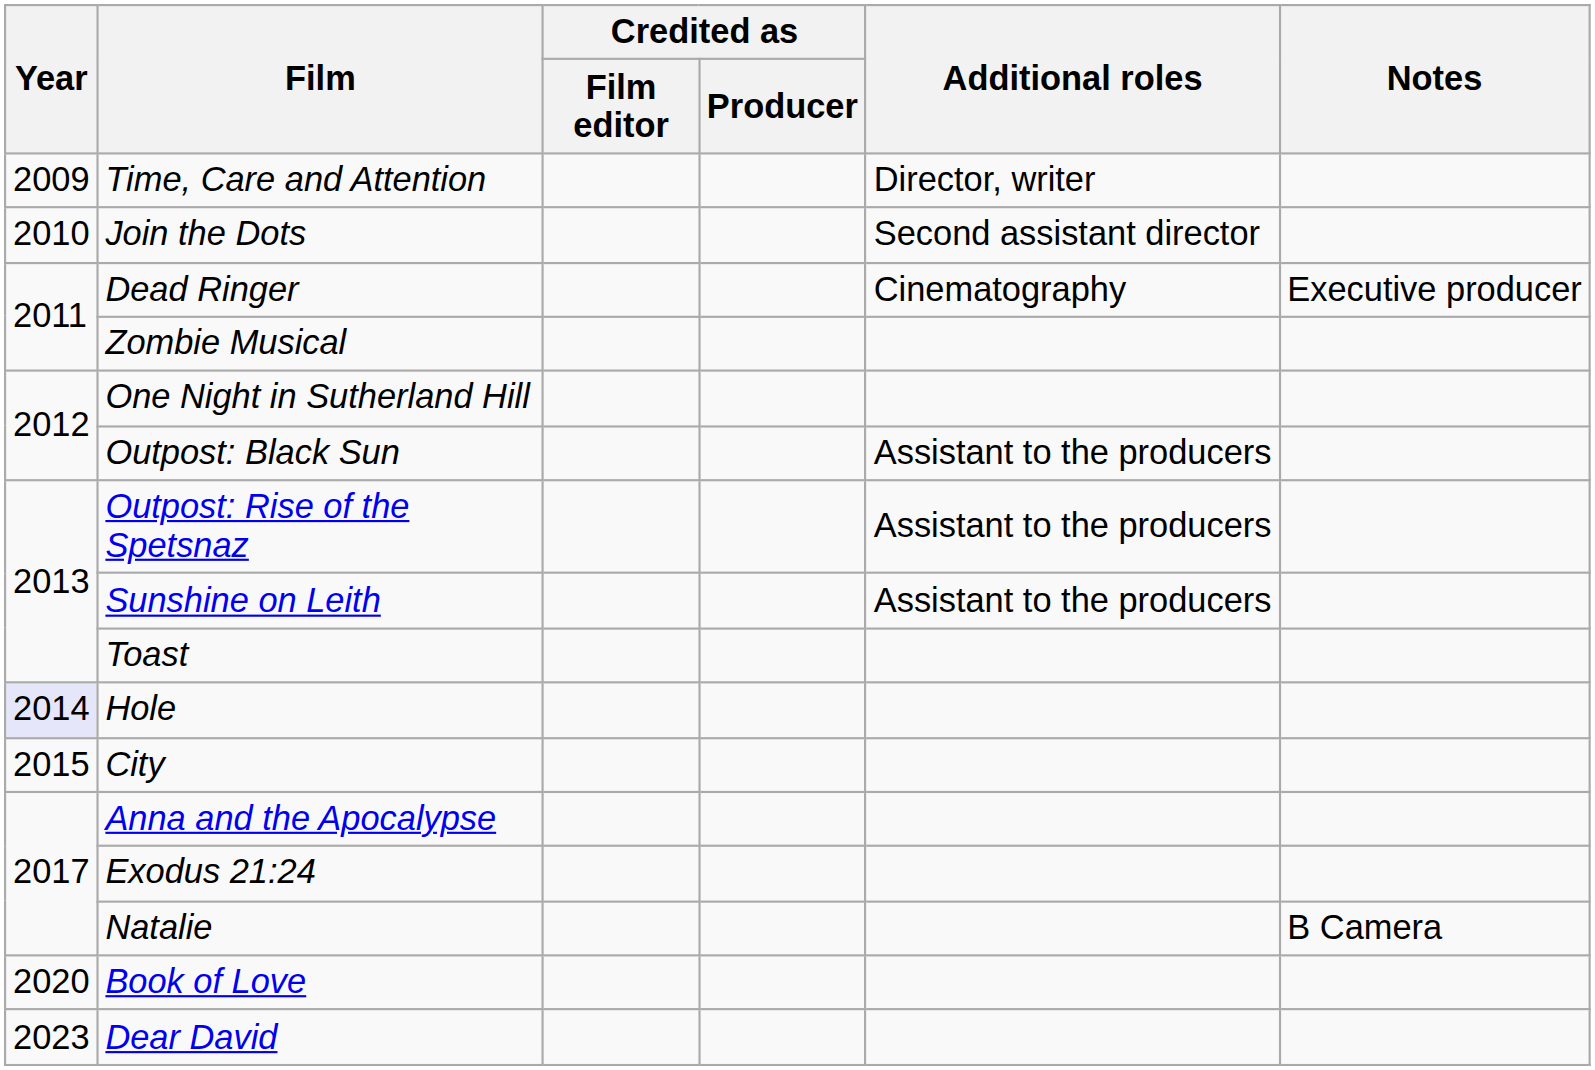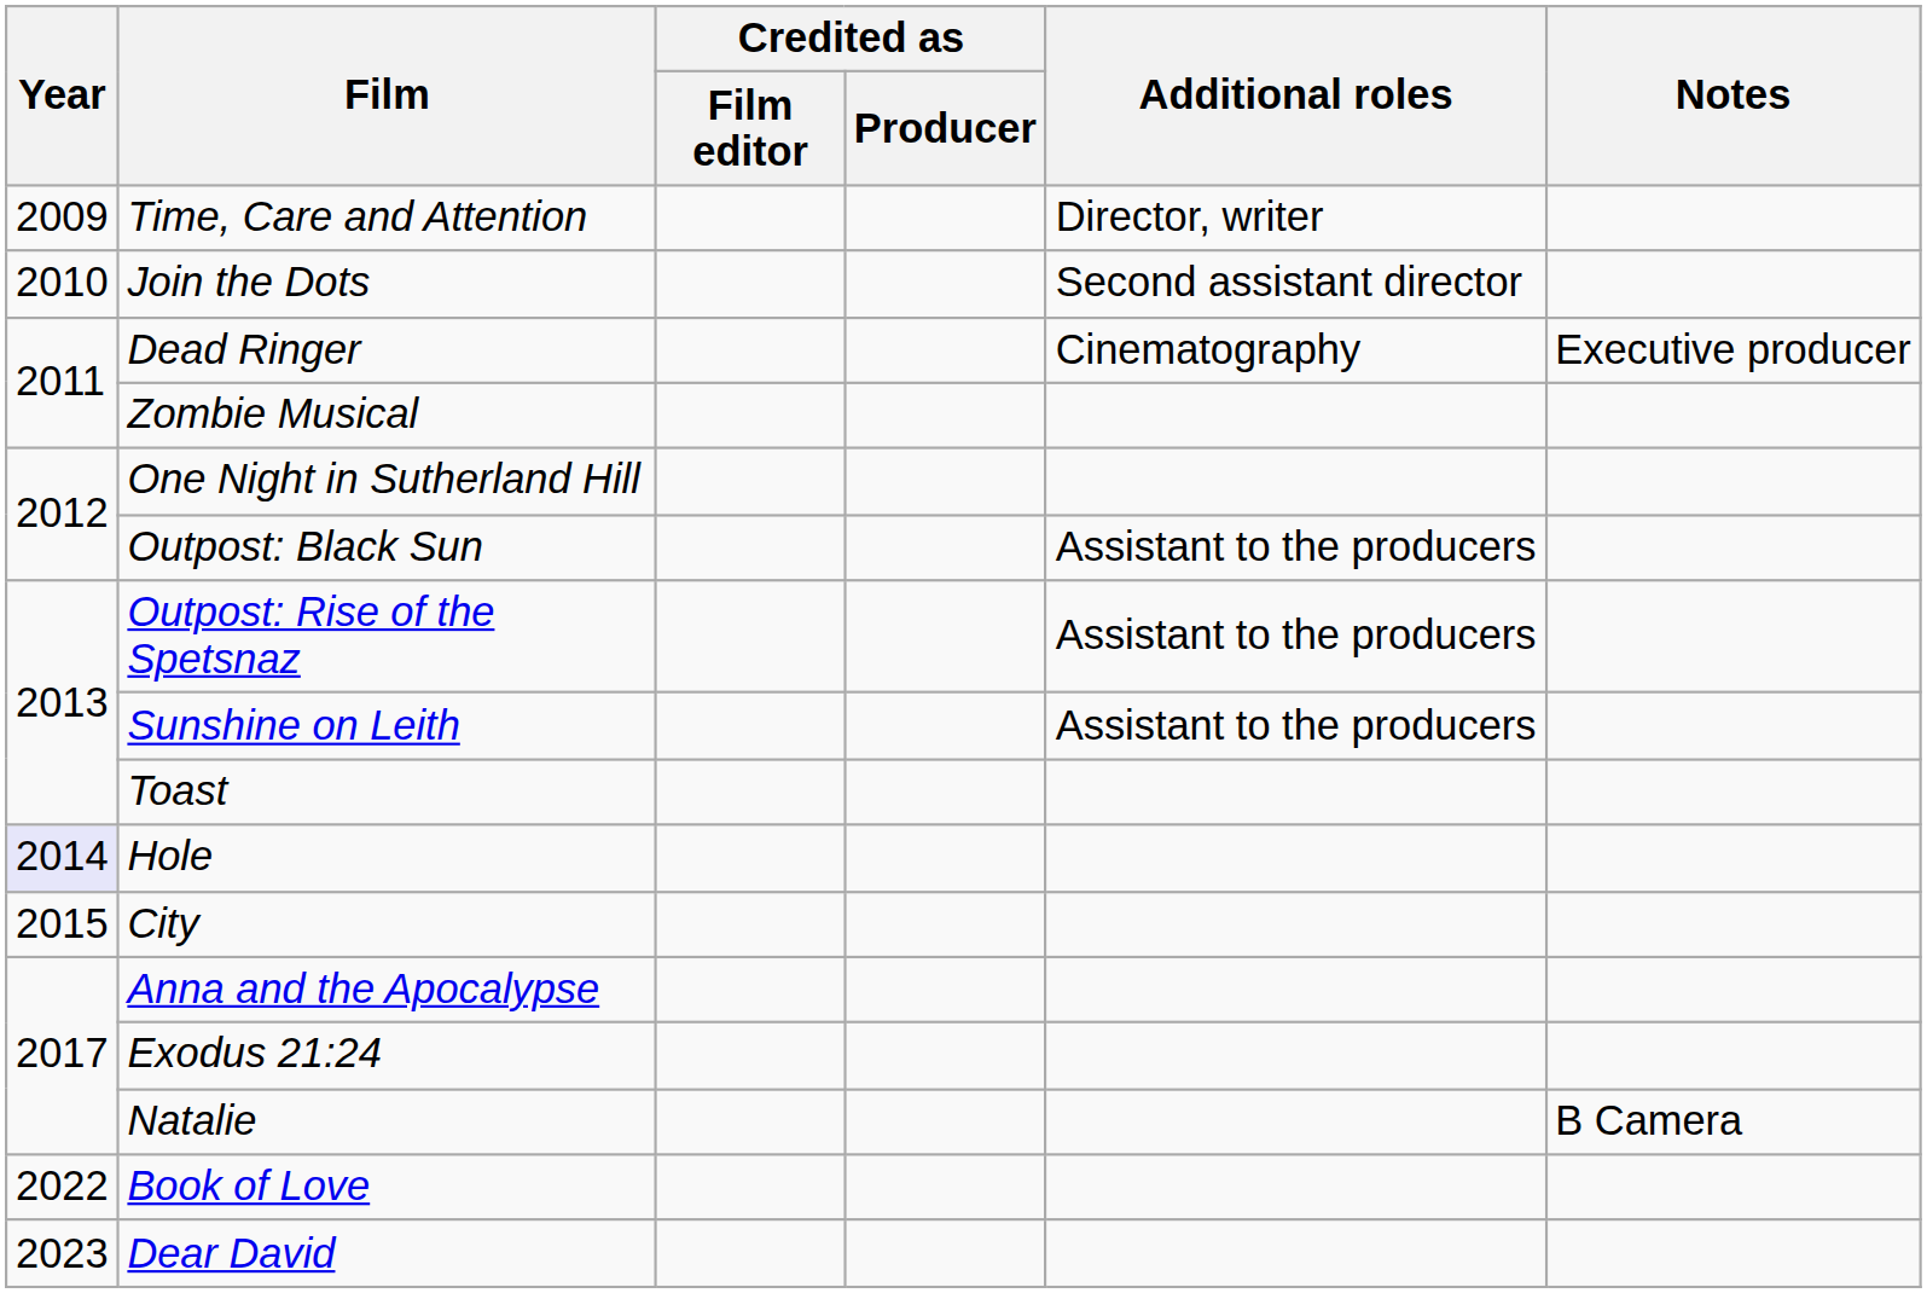 <table class="wikitable sortable" style="margin-right: 0;">
 <tr>
 <th rowspan="2" style="width:33px;">Year</th>
 <th rowspan="2" style="width:200px;">Film</th>
 <th colspan="2">Credited as</th>
 <th rowspan="2">Additional roles</th>
 <th rowspan="2">Notes</th>
 </tr>
 <tr>
 <th style="width:65px;">Film editor</th>
 <th style="width:65px;">Producer</th>
 </tr>
 <tr>
 <td>2009</td>
 <td style="text-align:left"><em>Time, Care and Attention</em></td>
 <td></td>
 <td></td>
 <td>Director, writer</td>
 <td></td>
 </tr>
 <tr>
 <td>2010</td>
 <td style="text-align:left"><em>Join the Dots</em></td>
 <td></td>
 <td></td>
 <td>Second assistant director</td>
 <td></td>
 </tr>
 <tr>
 <td rowspan="2">2011</td>
 <td style="text-align:left"><em>Dead Ringer</em></td>
 <td></td>
 <td></td>
 <td>Cinematography</td>
 <td>Executive producer</td>
 </tr>
 <tr>
 <td><em>Zombie Musical</em></td>
 <td></td>
 <td></td>
 <td></td>
 <td></td>
 </tr>
 <tr>
 <td rowspan="2">2012</td>
 <td style="text-align:left"><em>One Night in Sutherland Hill</em></td>
 <td></td>
 <td></td>
 <td></td>
 <td></td>
 </tr>
 <tr>
 <td><em>Outpost: Black Sun</em></td>
 <td></td>
 <td></td>
 <td>Assistant to the producers</td>
 <td></td>
 </tr>
 <tr>
 <td rowspan="3">2013</td>
 <td style="text-align:left"><em><a href='#'>Outpost: Rise of the Spetsnaz</a></em></td>
 <td></td>
 <td></td>
 <td>Assistant to the producers</td>
 <td></td>
 </tr>
 <tr>
 <td><em><a href='#'>Sunshine on Leith</a></em></td>
 <td></td>
 <td></td>
 <td>Assistant to the producers</td>
 <td></td>
 </tr>
 <tr>
 <td><em>Toast</em></td>
 <td></td>
 <td></td>
 <td></td>
 <td></td>
 </tr>
 <tr>
 <td style="background: lavender;">2014</td>
 <td style="text-align:left"><em>Hole</em></td>
 <td></td>
 <td></td>
 <td></td>
 <td></td>
 </tr>
 <tr>
 <td>2015</td>
 <td style="text-align:left"><em>City</em></td>
 <td></td>
 <td></td>
 <td></td>
 <td></td>
 </tr>
 <tr>
 <td rowspan="3">2017</td>
 <td style="text-align:left"><em><a href='#'>Anna and the Apocalypse</a></em></td>
 <td></td>
 <td></td>
 <td></td>
 <td></td>
 </tr>
 <tr>
 <td><em>Exodus 21:24</em></td>
 <td></td>
 <td></td>
 <td></td>
 <td></td>
 </tr>
 <tr>
 <td><em>Natalie</em></td>
 <td></td>
 <td></td>
 <td></td>
 <td>B Camera</td>
 </tr>
 <tr>
-<td>2020</td>
+<td>2022</td>
 <td><em><a href='#'>Book of Love</a></em></td>
 <td></td>
 <td></td>
 <td></td>
 <td></td>
 </tr>
 <tr>
 <td>2023</td>
 <td><em><a href='#'>Dear David</a></em></td>
 <td></td>
 <td></td>
 <td></td>
 <td></td>
 </tr>
 </table>
